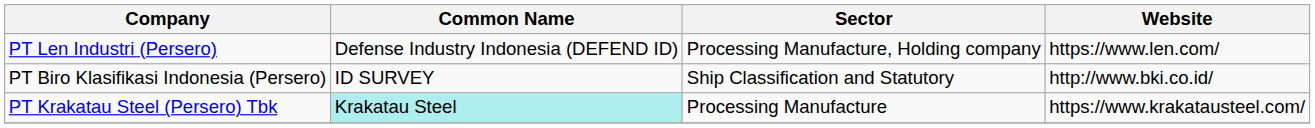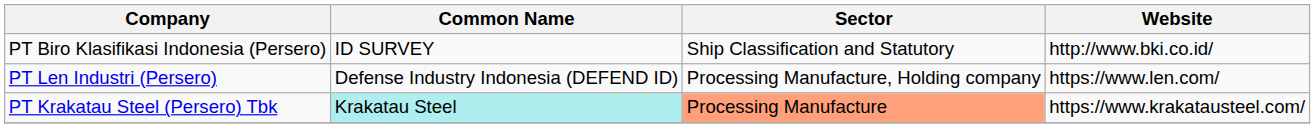 <table class="wikitable sortable">
 <tr>
 <th>Company</th>
 <th>Common Name</th>
 <th>Sector</th>
 <th>Website</th>
 </tr>
 <tr>
+<td>PT Biro Klasifikasi Indonesia (Persero)</td>
+<td>ID SURVEY</td>
+<td>Ship Classification and Statutory</td>
+<td>http://www.bki.co.id/</td>
+</tr>
+<tr>
 <td><a href='#'>PT Len Industri (Persero)</a></td>
 <td>Defense Industry Indonesia (DEFEND ID)</td>
 <td>Processing Manufacture, Holding company</td>
 <td>https://www.len.com/</td>
 </tr>
 <tr>
-<td>PT Biro Klasifikasi Indonesia (Persero)</td>
-<td>ID SURVEY</td>
-<td>Ship Classification and Statutory</td>
-<td>http://www.bki.co.id/</td>
-</tr>
-<tr>
 <td><a href='#'>PT Krakatau Steel (Persero) Tbk</a></td>
 <td style="background: paleturquoise;">Krakatau Steel</td>
-<td>Processing Manufacture</td>
+<td style="background: lightsalmon;">Processing Manufacture</td>
 <td>https://www.krakatausteel.com/</td>
 </tr>
 <tr>
 </tr>
 </table>
